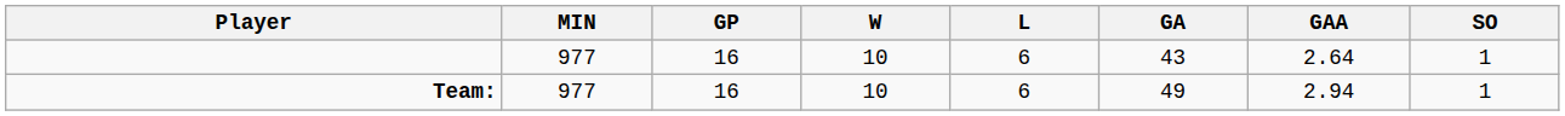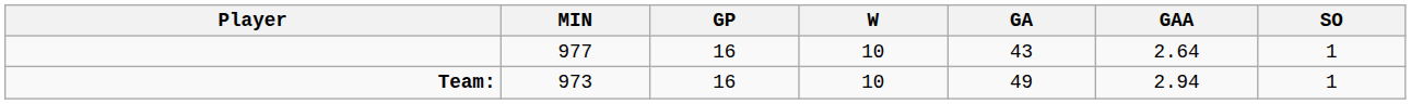 <table class="wikitable sortable" width="60%">
 <tr>
 <th bgcolor="#DDDDFF" width="10%">Player</th>
 <th width="3%" bgcolor="#DDDDFF" title="Minutes played">MIN</th>
 <th width="3%" bgcolor="#DDDDFF" title="Games played in">GP</th>
 <th width="3%" bgcolor="#DDDDFF" title="Wins">W</th>
-<th width="3%" bgcolor="#DDDDFF"title="Losses">L</th>
 <th width="3%" bgcolor="#DDDDFF" title="Goals against">GA</th>
 <th width="3%" bgcolor="#DDDDFF" title="Goals against average">GAA</th>
 <th width="3%" bgcolor="#DDDDFF" title="Shut-outs">SO</th>
 </tr>
 <tr align="center">
 <td align="right"></td>
 <td>977</td>
 <td>16</td>
 <td>10</td>
-<td>6</td>
 <td>43</td>
 <td>2.64</td>
 <td>1</td>
 </tr>
 <tr align="center">
 <td align="right"><strong>Team:</strong></td>
-<td>977</td>
+<td>973</td>
 <td>16</td>
 <td>10</td>
-<td>6</td>
 <td>49</td>
 <td>2.94</td>
 <td>1</td>
 </tr>
 </table>
